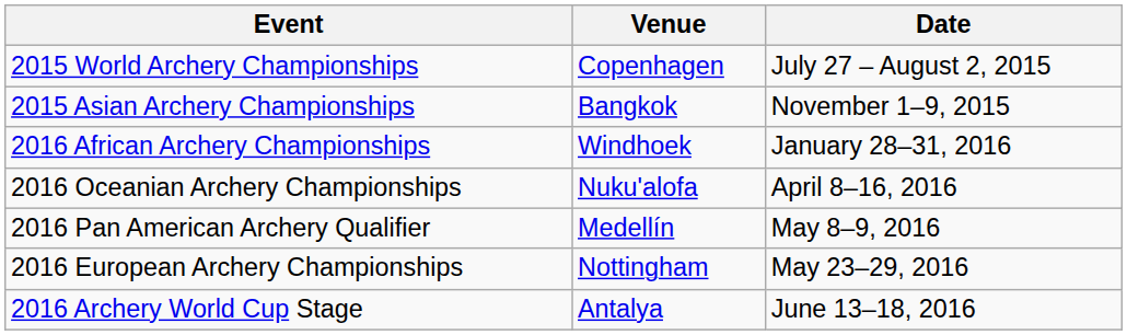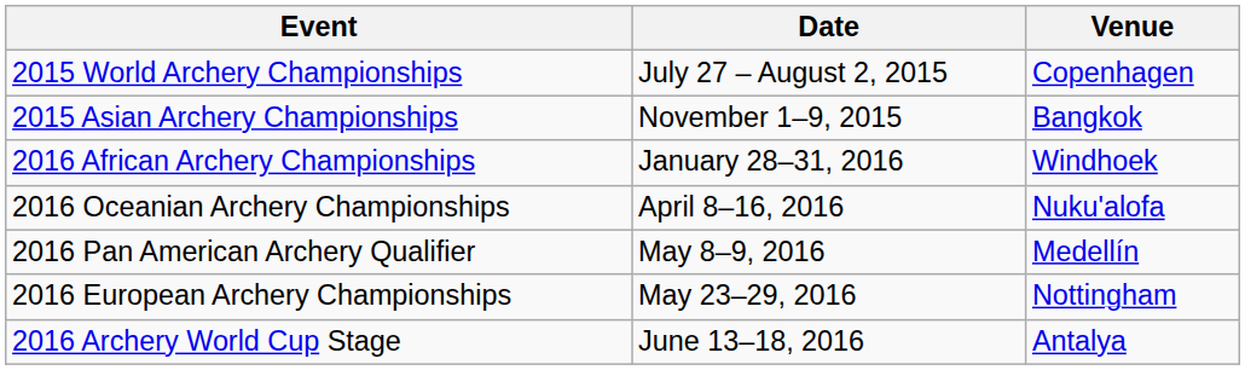 <table class="wikitable" width=700>
 <tr>
 <th>Event</th>
+<th>Date</th>
 <th>Venue</th>
-<th>Date</th>
 </tr>
 <tr>
 <td><a href='#'>2015 World Archery Championships</a></td>
+<td>July 27 – August 2, 2015</td>
 <td> <a href='#'>Copenhagen</a></td>
-<td>July 27 – August 2, 2015</td>
 </tr>
 <tr>
 <td><a href='#'>2015 Asian Archery Championships</a></td>
+<td>November 1–9, 2015</td>
 <td> <a href='#'>Bangkok</a></td>
-<td>November 1–9, 2015</td>
 </tr>
 <tr>
 <td><a href='#'>2016 African Archery Championships</a></td>
+<td>January 28–31, 2016</td>
 <td> <a href='#'>Windhoek</a></td>
-<td>January 28–31, 2016</td>
 </tr>
 <tr>
 <td>2016 Oceanian Archery Championships</td>
+<td>April 8–16, 2016</td>
 <td> <a href='#'>Nuku'alofa</a></td>
-<td>April 8–16, 2016</td>
 </tr>
 <tr>
 <td>2016 Pan American Archery Qualifier</td>
+<td>May 8–9, 2016</td>
 <td> <a href='#'>Medellín</a></td>
-<td>May 8–9, 2016</td>
 </tr>
 <tr>
 <td>2016 European Archery Championships</td>
+<td>May 23–29, 2016</td>
 <td> <a href='#'>Nottingham</a></td>
-<td>May 23–29, 2016</td>
 </tr>
 <tr>
 <td><a href='#'>2016 Archery World Cup</a> Stage</td>
+<td>June 13–18, 2016</td>
 <td> <a href='#'>Antalya</a></td>
-<td>June 13–18, 2016</td>
 </tr>
 </table>
